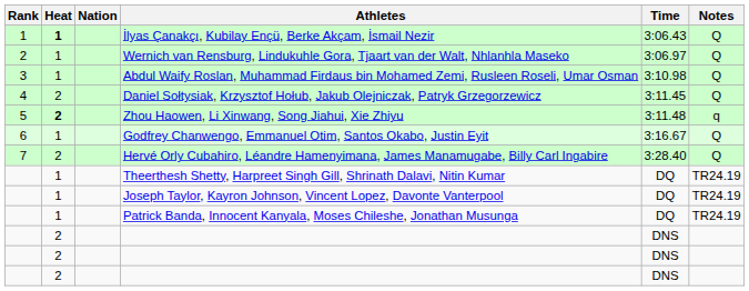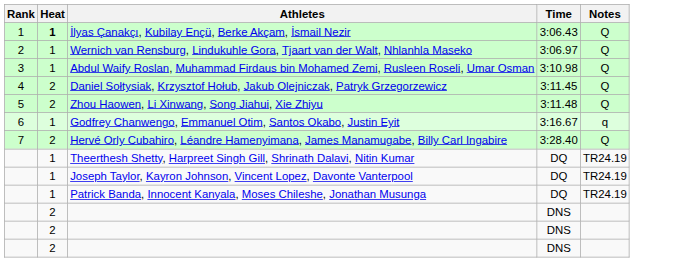 <table class="wikitable sortable" style="text-align:center;font-size:95%">
 <tr>
 <th>Rank</th>
 <th>Heat</th>
-<th>Nation</th>
 <th>Athletes</th>
 <th>Time</th>
 <th>Notes</th>
 </tr>
 <tr bgcolor=ccffcc>
 <td>1</td>
 <td><strong>1</strong></td>
-<td align=left></td>
 <td align=left><a href='#'>İlyas Çanakçı</a>, <a href='#'>Kubilay Ençü</a>, <a href='#'>Berke Akçam</a>, <a href='#'>İsmail Nezir</a></td>
 <td>3:06.43</td>
 <td>Q</td>
 </tr>
 <tr bgcolor=ccffcc>
 <td>2</td>
 <td>1</td>
-<td align=left></td>
 <td align=left><a href='#'>Wernich van Rensburg</a>, <a href='#'>Lindukuhle Gora</a>, <a href='#'>Tjaart van der Walt</a>, <a href='#'>Nhlanhla Maseko</a></td>
 <td>3:06.97</td>
 <td>Q</td>
 </tr>
 <tr bgcolor=ccffcc>
 <td>3</td>
 <td>1</td>
-<td align=left></td>
 <td align=left><a href='#'>Abdul Waify Roslan</a>, <a href='#'>Muhammad Firdaus bin Mohamed Zemi</a>, <a href='#'>Rusleen Roseli</a>, <a href='#'>Umar Osman</a></td>
 <td>3:10.98</td>
 <td>Q</td>
 </tr>
 <tr bgcolor=ccffcc>
 <td>4</td>
 <td>2</td>
-<td align=left></td>
 <td align=left><a href='#'>Daniel Sołtysiak</a>, <a href='#'>Krzysztof Hołub</a>, <a href='#'>Jakub Olejniczak</a>, <a href='#'>Patryk Grzegorzewicz</a></td>
 <td>3:11.45</td>
 <td>Q</td>
 </tr>
 <tr bgcolor=ccffcc>
 <td>5</td>
-<td><strong>2</strong></td>
-<td align=left></td>
+<td>2</td>
 <td align=left><a href='#'>Zhou Haowen</a>, <a href='#'>Li Xinwang</a>, <a href='#'>Song Jiahui</a>, <a href='#'>Xie Zhiyu</a></td>
 <td>3:11.48</td>
-<td>q</td>
+<td>Q</td>
 </tr>
 <tr bgcolor=ddffdd>
 <td>6</td>
 <td>1</td>
-<td align=left></td>
 <td align=left><a href='#'>Godfrey Chanwengo</a>, <a href='#'>Emmanuel Otim</a>, <a href='#'>Santos Okabo</a>, <a href='#'>Justin Eyit</a></td>
 <td>3:16.67</td>
-<td>Q</td>
+<td>q</td>
 </tr>
 <tr bgcolor=ccffcc>
 <td>7</td>
 <td>2</td>
-<td align=left></td>
 <td align=left><a href='#'>Hervé Orly Cubahiro</a>, <a href='#'>Léandre Hamenyimana</a>, <a href='#'>James Manamugabe</a>, <a href='#'>Billy Carl Ingabire</a></td>
 <td>3:28.40</td>
 <td>Q</td>
 </tr>
 <tr>
 <td></td>
 <td>1</td>
-<td align=left></td>
 <td align=left><a href='#'>Theerthesh Shetty</a>, <a href='#'>Harpreet Singh Gill</a>, <a href='#'>Shrinath Dalavi</a>, <a href='#'>Nitin Kumar</a></td>
 <td>DQ</td>
 <td>TR24.19</td>
 </tr>
 <tr>
 <td></td>
 <td>1</td>
-<td align=left></td>
 <td align=left><a href='#'>Joseph Taylor</a>, <a href='#'>Kayron Johnson</a>, <a href='#'>Vincent Lopez</a>, <a href='#'>Davonte Vanterpool</a></td>
 <td>DQ</td>
 <td>TR24.19</td>
 </tr>
 <tr>
 <td></td>
 <td>1</td>
-<td align=left></td>
 <td align=left><a href='#'>Patrick Banda</a>, <a href='#'>Innocent Kanyala</a>, <a href='#'>Moses Chileshe</a>, <a href='#'>Jonathan Musunga</a></td>
 <td>DQ</td>
 <td>TR24.19</td>
 </tr>
 <tr>
 <td></td>
 <td>2</td>
-<td align=left></td>
 <td></td>
 <td>DNS</td>
 <td></td>
 </tr>
 <tr>
 <td></td>
 <td>2</td>
-<td align=left></td>
 <td></td>
 <td>DNS</td>
 <td></td>
 </tr>
 <tr>
 <td></td>
 <td>2</td>
-<td align=left></td>
 <td></td>
 <td>DNS</td>
 <td></td>
 </tr>
 </table>
